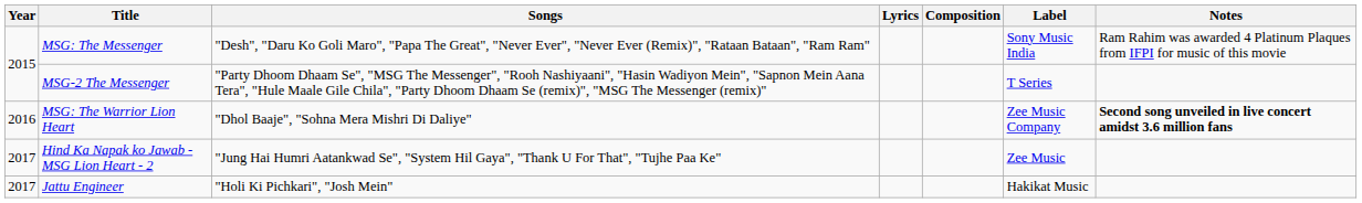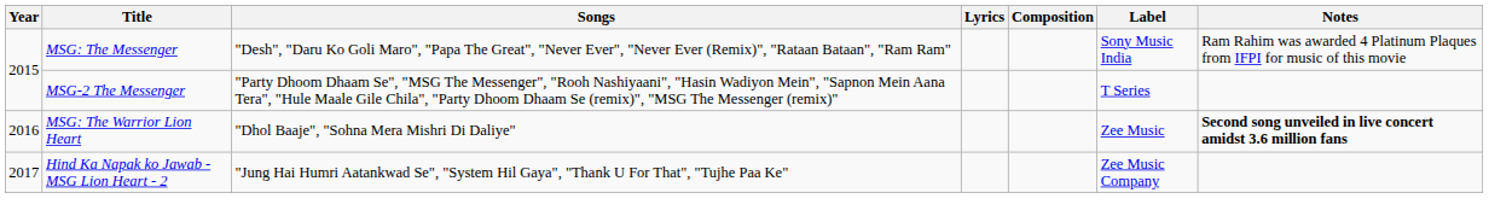 <table class="wikitable sortable">
 <tr>
 <th>Year</th>
 <th>Title</th>
 <th>Songs</th>
 <th>Lyrics</th>
 <th>Composition</th>
 <th>Label</th>
 <th class="unsortable">Notes</th>
 </tr>
 <tr>
 <td rowspan="2" style="text-align:center;">2015</td>
 <td><em><a href='#'>MSG: The Messenger</a></em></td>
 <td>"Desh", "Daru Ko Goli Maro", "Papa The Great", "Never Ever", "Never Ever (Remix)", "Rataan Bataan", "Ram Ram"</td>
 <td></td>
 <td></td>
 <td><a href='#'>Sony Music India</a></td>
 <td>Ram Rahim was awarded 4 Platinum Plaques from <a href='#'>IFPI</a> for music of this movie</td>
 </tr>
 <tr>
 <td><em><a href='#'>MSG-2 The Messenger</a></em></td>
 <td>"Party Dhoom Dhaam Se", "MSG The Messenger", "Rooh Nashiyaani", "Hasin Wadiyon Mein", "Sapnon Mein Aana Tera", "Hule Maale Gile Chila", "Party Dhoom Dhaam Se (remix)", "MSG The Messenger (remix)"</td>
 <td></td>
 <td></td>
 <td><a href='#'>T Series</a></td>
 <td></td>
 </tr>
 <tr>
 <td style="text-align:center;">2016</td>
 <td><em><a href='#'>MSG: The Warrior Lion Heart</a></em></td>
 <td>"Dhol Baaje", "Sohna Mera Mishri Di Daliye"</td>
 <td></td>
 <td></td>
-<td><a href='#'>Zee Music Company</a></td>
+<td><a href='#'>Zee Music</a></td>
 <td><strong>Second song unveiled in live concert amidst 3.6 million fans</strong></td>
 </tr>
 <tr>
 <td style="text-align:center;">2017</td>
 <td><em><a href='#'>Hind Ka Napak ko Jawab - MSG Lion Heart - 2</a></em></td>
 <td>"Jung Hai Humri Aatankwad Se", "System Hil Gaya", "Thank U For That", "Tujhe Paa Ke"</td>
 <td></td>
 <td></td>
-<td><a href='#'>Zee Music</a></td>
-<td></td>
-</tr>
-<tr>
-<td style="text-align:center;">2017</td>
-<td><em><a href='#'>Jattu Engineer</a></em></td>
-<td>"Holi Ki Pichkari", "Josh Mein"</td>
-<td></td>
-<td></td>
-<td>Hakikat Music</td>
+<td><a href='#'>Zee Music Company</a></td>
 <td></td>
 </tr>
 </table>
